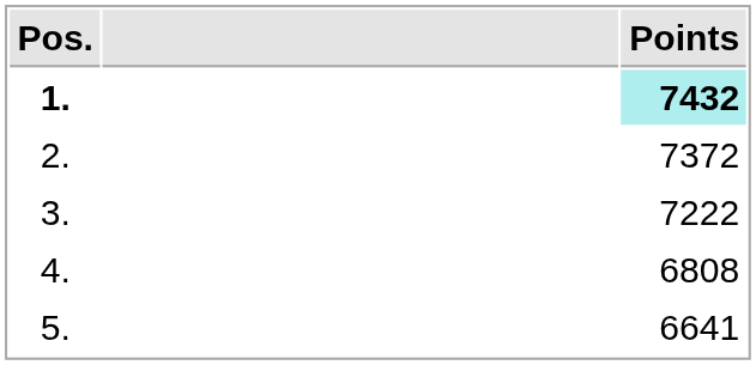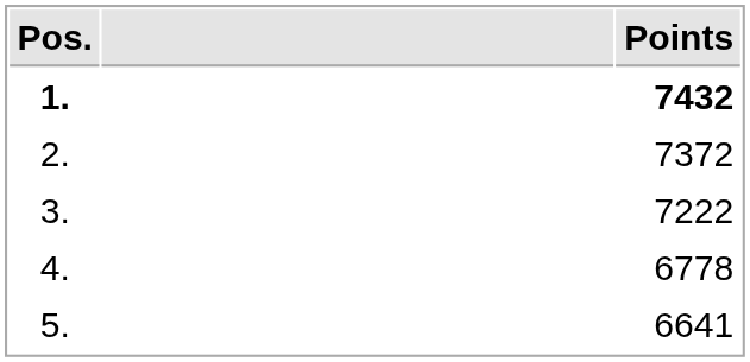 <table cellspacing="1" cellpadding="3" style="border:1px solid #AAAAAA;font-size:90%">
 <tr bgcolor="#E4E4E4">
 <th style="border-bottom:1px solid #AAAAAA" width=10>Pos.</th>
 <th style="border-bottom:1px solid #AAAAAA" width=200></th>
 <th style="border-bottom:1px solid #AAAAAA" width=20>Points</th>
 </tr>
 <tr>
 <td align="center"><strong>1.</strong></td>
 <td><strong></strong></td>
-<td align="right" style="background: paleturquoise;"><strong>7432</strong></td>
+<td align="right"><strong>7432</strong></td>
 </tr>
 <tr>
 <td align="center">2.</td>
 <td></td>
 <td align="right">7372</td>
 </tr>
 <tr>
 <td align="center">3.</td>
 <td></td>
 <td align="right">7222</td>
 </tr>
 <tr>
 <td align="center">4.</td>
 <td></td>
-<td align="right">6808</td>
+<td align="right">6778</td>
 </tr>
 <tr>
 <td align="center">5.</td>
 <td></td>
 <td align="right">6641</td>
 </tr>
 </table>
